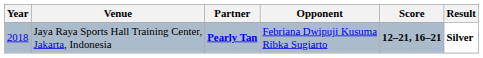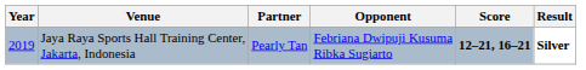 <table class="sortable wikitable" style="font-size: 90%;">
 <tr>
 <th>Year</th>
 <th>Venue</th>
 <th>Partner</th>
 <th>Opponent</th>
 <th>Score</th>
 <th>Result</th>
 </tr>
 <tr style="background:#AABBCC">
-<td align="center"><a href='#'>2018</a></td>
+<td align="center"><a href='#'>2019</a></td>
 <td align="left">Jaya Raya Sports Hall Training Center,<br><a href='#'>Jakarta</a>, Indonesia</td>
-<td align="left"><strong> <a href='#'>Pearly Tan</a></strong></td>
+<td align="left"> <a href='#'>Pearly Tan</a></td>
 <td align="left"> <a href='#'>Febriana Dwipuji Kusuma</a><br> <a href='#'>Ribka Sugiarto</a></td>
 <td align="left"><strong>12–21, 16–21</strong></td>
 <td style="text-align:left; background:white"> <strong>Silver</strong></td>
 </tr>
 </table>
